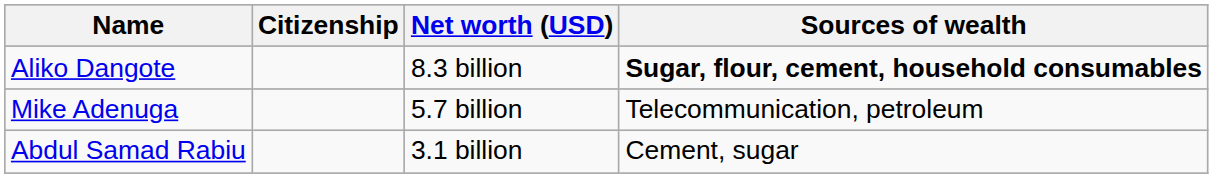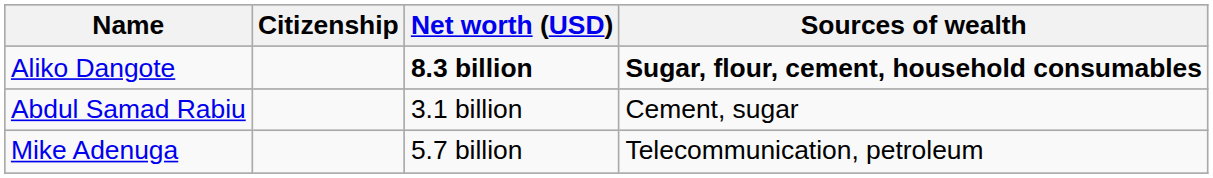 <table class="wikitable">
 <tr>
 <th>Name</th>
 <th>Citizenship</th>
 <th><a href='#'>Net worth</a> (<a href='#'>USD</a>)</th>
 <th>Sources of wealth</th>
 </tr>
 <tr>
 <td><a href='#'>Aliko Dangote</a></td>
 <td></td>
-<td>8.3 billion</td>
+<td><strong>8.3 billion</strong></td>
 <td><strong>Sugar, flour, cement, household consumables</strong></td>
+</tr>
+<tr>
+<td><a href='#'>Abdul Samad Rabiu</a></td>
+<td></td>
+<td>3.1 billion</td>
+<td>Cement, sugar</td>
 </tr>
 <tr>
 <td><a href='#'>Mike Adenuga</a></td>
 <td></td>
 <td>5.7 billion</td>
 <td>Telecommunication, petroleum</td>
 </tr>
-<tr>
-<td><a href='#'>Abdul Samad Rabiu</a></td>
-<td></td>
-<td>3.1 billion</td>
-<td>Cement, sugar</td>
-</tr>
 </table>
